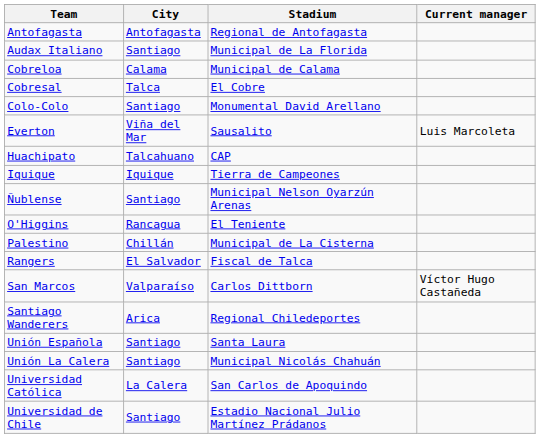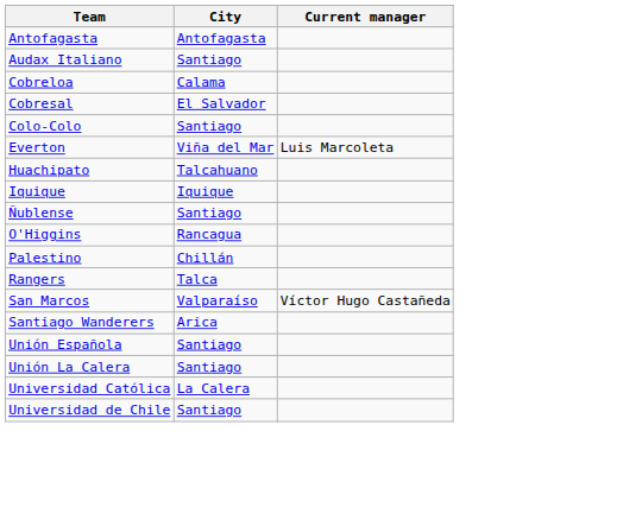 <table class="wikitable sortable">
 <tr>
 <th>Team</th>
 <th>City</th>
-<th>Stadium</th>
 <th>Current manager</th>
 </tr>
 <tr>
 <td><a href='#'>Antofagasta</a></td>
 <td><a href='#'>Antofagasta</a></td>
-<td><a href='#'>Regional de Antofagasta</a></td>
 <td></td>
 </tr>
 <tr>
 <td><a href='#'>Audax Italiano</a></td>
 <td><a href='#'>Santiago</a></td>
-<td><a href='#'>Municipal de La Florida</a></td>
 <td></td>
 </tr>
 <tr>
 <td><a href='#'>Cobreloa</a></td>
 <td><a href='#'>Calama</a></td>
-<td><a href='#'>Municipal de Calama</a></td>
 <td></td>
 </tr>
 <tr>
 <td><a href='#'>Cobresal</a></td>
-<td><a href='#'>Talca</a></td>
-<td><a href='#'>El Cobre</a></td>
+<td><a href='#'>El Salvador</a></td>
 <td></td>
 </tr>
 <tr>
 <td><a href='#'>Colo-Colo</a></td>
 <td><a href='#'>Santiago</a></td>
-<td><a href='#'>Monumental David Arellano</a></td>
 <td></td>
 </tr>
 <tr>
 <td><a href='#'>Everton</a></td>
 <td><a href='#'>Viña del Mar</a></td>
-<td><a href='#'>Sausalito</a></td>
 <td>Luis Marcoleta</td>
 </tr>
 <tr>
 <td><a href='#'>Huachipato</a></td>
 <td><a href='#'>Talcahuano</a></td>
-<td><a href='#'>CAP</a></td>
 <td></td>
 </tr>
 <tr>
 <td><a href='#'>Iquique</a></td>
 <td><a href='#'>Iquique</a></td>
-<td><a href='#'>Tierra de Campeones</a></td>
 <td></td>
 </tr>
 <tr>
 <td><a href='#'>Ñublense</a></td>
 <td><a href='#'>Santiago</a></td>
-<td><a href='#'>Municipal Nelson Oyarzún Arenas</a></td>
 <td></td>
 </tr>
 <tr>
 <td><a href='#'>O'Higgins</a></td>
 <td><a href='#'>Rancagua</a></td>
-<td><a href='#'>El Teniente</a></td>
 <td></td>
 </tr>
 <tr>
 <td><a href='#'>Palestino</a></td>
 <td><a href='#'>Chillán</a></td>
-<td><a href='#'>Municipal de La Cisterna</a></td>
 <td></td>
 </tr>
 <tr>
 <td><a href='#'>Rangers</a></td>
-<td><a href='#'>El Salvador</a></td>
-<td><a href='#'>Fiscal de Talca</a></td>
+<td><a href='#'>Talca</a></td>
 <td></td>
 </tr>
 <tr>
 <td><a href='#'>San Marcos</a></td>
 <td><a href='#'>Valparaíso</a></td>
-<td><a href='#'>Carlos Dittborn</a></td>
 <td>Víctor Hugo Castañeda</td>
 </tr>
 <tr>
 <td><a href='#'>Santiago Wanderers</a></td>
 <td><a href='#'>Arica</a></td>
-<td><a href='#'>Regional Chiledeportes</a></td>
 <td></td>
 </tr>
 <tr>
 <td><a href='#'>Unión Española</a></td>
 <td><a href='#'>Santiago</a></td>
-<td><a href='#'>Santa Laura</a></td>
 <td></td>
 </tr>
 <tr>
 <td><a href='#'>Unión La Calera</a></td>
 <td><a href='#'>Santiago</a></td>
-<td><a href='#'>Municipal Nicolás Chahuán</a></td>
 <td></td>
 </tr>
 <tr>
 <td><a href='#'>Universidad Católica</a></td>
 <td><a href='#'>La Calera</a></td>
-<td><a href='#'>San Carlos de Apoquindo</a></td>
 <td></td>
 </tr>
 <tr>
 <td><a href='#'>Universidad de Chile</a></td>
 <td><a href='#'>Santiago</a></td>
-<td><a href='#'>Estadio Nacional Julio Martínez Prádanos</a></td>
 <td></td>
 </tr>
 </table>
